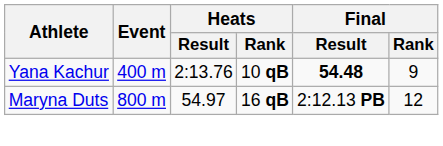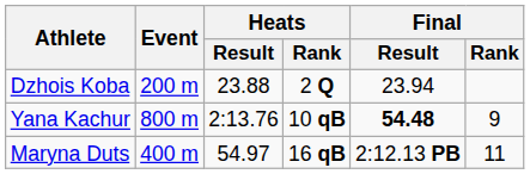 <table class="wikitable" style="font-size:90%">
 <tr>
 <th rowspan=2>Athlete</th>
 <th rowspan=2>Event</th>
 <th colspan=2>Heats</th>
 <th colspan=2>Final</th>
 </tr>
 <tr style="font-size:95%">
 <th>Result</th>
 <th>Rank</th>
 <th>Result</th>
 <th>Rank</th>
 </tr>
 <tr align=center>
+<td align=left><a href='#'>Dzhois Koba</a></td>
+<td align=left><a href='#'>200 m</a></td>
+<td>23.88</td>
+<td>2 <strong>Q</strong></td>
+<td>23.94</td>
+<td></td>
+</tr>
+<tr align=center>
 <td align=left><a href='#'>Yana Kachur</a></td>
-<td align=left><a href='#'>400 m</a></td>
+<td align=left><a href='#'>800 m</a></td>
 <td>2:13.76</td>
 <td>10 <strong>qB</strong></td>
 <td><strong>54.48</strong></td>
 <td>9</td>
 </tr>
 <tr align=center>
 <td align=left><a href='#'>Maryna Duts</a></td>
-<td align=left><a href='#'>800 m</a></td>
+<td align=left><a href='#'>400 m</a></td>
 <td>54.97</td>
 <td>16 <strong>qB</strong></td>
 <td>2:12.13 <strong>PB</strong></td>
-<td>12</td>
+<td>11</td>
 </tr>
 </table>
